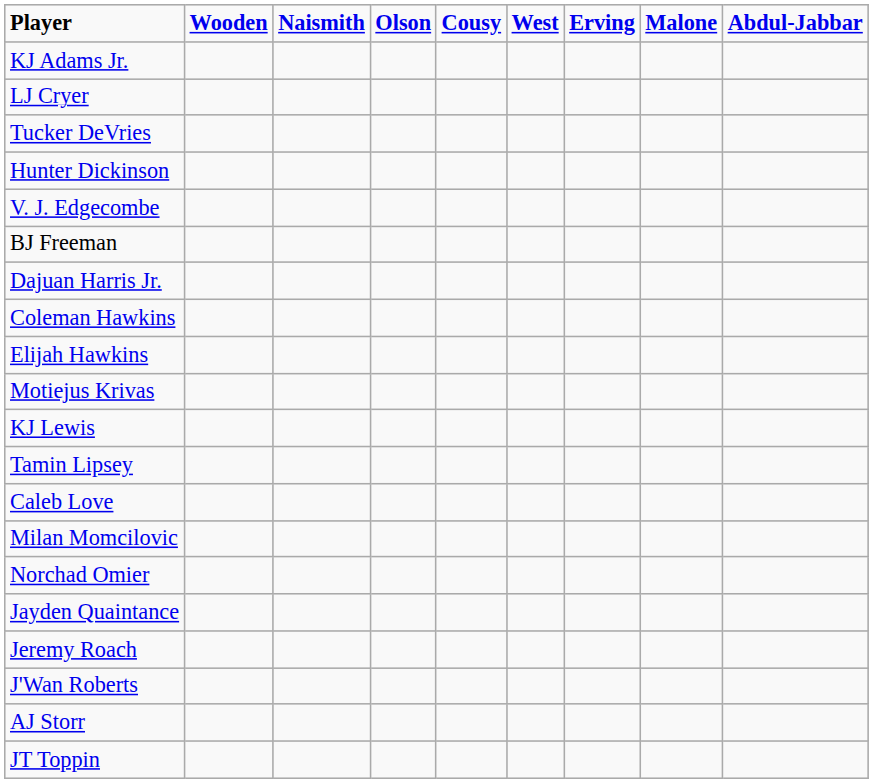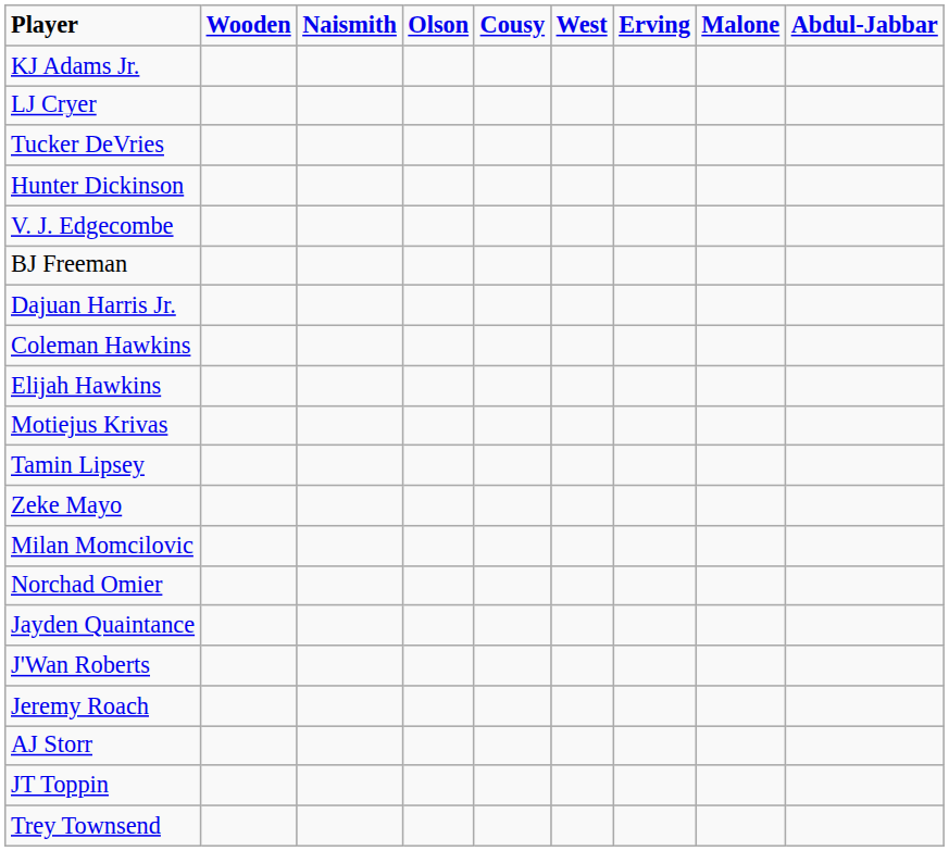 <table class="wikitable" style="white-space:nowrap; font-size:90%;">
 <tr>
 <td><strong>Player</strong></td>
 <td><strong><a href='#'>Wooden</a></strong></td>
 <td><strong><a href='#'>Naismith</a></strong></td>
 <td><a href='#'><strong>Olson</strong></a></td>
 <td><strong><a href='#'>Cousy</a></strong></td>
 <td><a href='#'><strong>West</strong></a></td>
 <td><strong><a href='#'>Erving</a></strong> </td>
 <td><strong><a href='#'>Malone</a></strong></td>
 <td><strong><a href='#'>Abdul-Jabbar</a></strong></td>
 </tr>
 <tr>
 <td><a href='#'>KJ Adams Jr.</a></td>
 <td></td>
 <td></td>
 <td></td>
 <td></td>
 <td></td>
 <td></td>
 <td></td>
 <td></td>
 </tr>
 <tr>
 <td><a href='#'>LJ Cryer</a></td>
 <td></td>
 <td></td>
 <td></td>
 <td></td>
 <td></td>
 <td></td>
 <td></td>
 <td></td>
 </tr>
 <tr>
 <td><a href='#'>Tucker DeVries</a></td>
 <td></td>
 <td></td>
 <td></td>
 <td></td>
 <td></td>
 <td></td>
 <td></td>
 <td></td>
 </tr>
 <tr>
 <td><a href='#'>Hunter Dickinson</a></td>
 <td></td>
 <td></td>
 <td></td>
 <td></td>
 <td></td>
 <td></td>
 <td></td>
 <td></td>
 </tr>
 <tr>
 <td><a href='#'>V. J. Edgecombe</a></td>
 <td></td>
 <td></td>
 <td></td>
 <td></td>
 <td></td>
 <td></td>
 <td></td>
 <td></td>
 </tr>
 <tr>
 <td>BJ Freeman</td>
 <td></td>
 <td></td>
 <td></td>
 <td></td>
 <td></td>
 <td></td>
 <td></td>
 <td></td>
 </tr>
 <tr>
 <td><a href='#'>Dajuan Harris Jr.</a></td>
 <td></td>
 <td></td>
 <td></td>
 <td></td>
 <td></td>
 <td></td>
 <td></td>
 <td></td>
 </tr>
 <tr>
 <td><a href='#'>Coleman Hawkins</a></td>
 <td></td>
 <td></td>
 <td></td>
 <td></td>
 <td></td>
 <td></td>
 <td></td>
 <td></td>
 </tr>
 <tr>
 <td><a href='#'>Elijah Hawkins</a></td>
 <td></td>
 <td></td>
 <td></td>
 <td></td>
 <td></td>
 <td></td>
 <td></td>
 <td></td>
 </tr>
 <tr>
 <td><a href='#'>Motiejus Krivas</a></td>
 <td></td>
 <td></td>
 <td></td>
 <td></td>
 <td></td>
 <td></td>
 <td></td>
 <td></td>
 </tr>
 <tr>
-<td><a href='#'>KJ Lewis</a></td>
-<td></td>
-<td></td>
-<td></td>
-<td></td>
-<td></td>
-<td></td>
-<td></td>
-<td></td>
-</tr>
-<tr>
 <td><a href='#'>Tamin Lipsey</a></td>
 <td></td>
 <td></td>
 <td></td>
 <td></td>
 <td></td>
 <td></td>
 <td></td>
 <td></td>
 </tr>
 <tr>
-<td><a href='#'>Caleb Love</a></td>
+<td><a href='#'>Zeke Mayo</a></td>
 <td></td>
 <td></td>
 <td></td>
 <td></td>
 <td></td>
 <td></td>
 <td></td>
 <td></td>
 </tr>
 <tr>
 <td><a href='#'>Milan Momcilovic</a></td>
 <td></td>
 <td></td>
 <td></td>
 <td></td>
 <td></td>
 <td></td>
 <td></td>
 <td></td>
 </tr>
 <tr>
 <td><a href='#'>Norchad Omier</a></td>
 <td></td>
 <td></td>
 <td></td>
 <td></td>
 <td></td>
 <td></td>
 <td></td>
 <td></td>
 </tr>
 <tr>
 <td><a href='#'>Jayden Quaintance</a></td>
 <td></td>
 <td></td>
 <td></td>
 <td></td>
 <td></td>
 <td></td>
 <td></td>
 <td></td>
 </tr>
 <tr>
-<td><a href='#'>Jeremy Roach</a></td>
+<td><a href='#'>J'Wan Roberts</a></td>
 <td></td>
 <td></td>
 <td></td>
 <td></td>
 <td></td>
 <td></td>
 <td></td>
 <td></td>
 </tr>
 <tr>
-<td><a href='#'>J'Wan Roberts</a></td>
+<td><a href='#'>Jeremy Roach</a></td>
 <td></td>
 <td></td>
 <td></td>
 <td></td>
 <td></td>
 <td></td>
 <td></td>
 <td></td>
 </tr>
 <tr>
 <td><a href='#'>AJ Storr</a></td>
 <td></td>
 <td></td>
 <td></td>
 <td></td>
 <td></td>
 <td></td>
 <td></td>
 <td></td>
 </tr>
 <tr>
 <td><a href='#'>JT Toppin</a></td>
 <td></td>
 <td></td>
 <td></td>
 <td></td>
 <td></td>
 <td></td>
 <td></td>
 <td></td>
 </tr>
+<tr>
+<td><a href='#'>Trey Townsend</a></td>
+<td></td>
+<td></td>
+<td></td>
+<td></td>
+<td></td>
+<td></td>
+<td></td>
+<td></td>
+</tr>
 </table>
